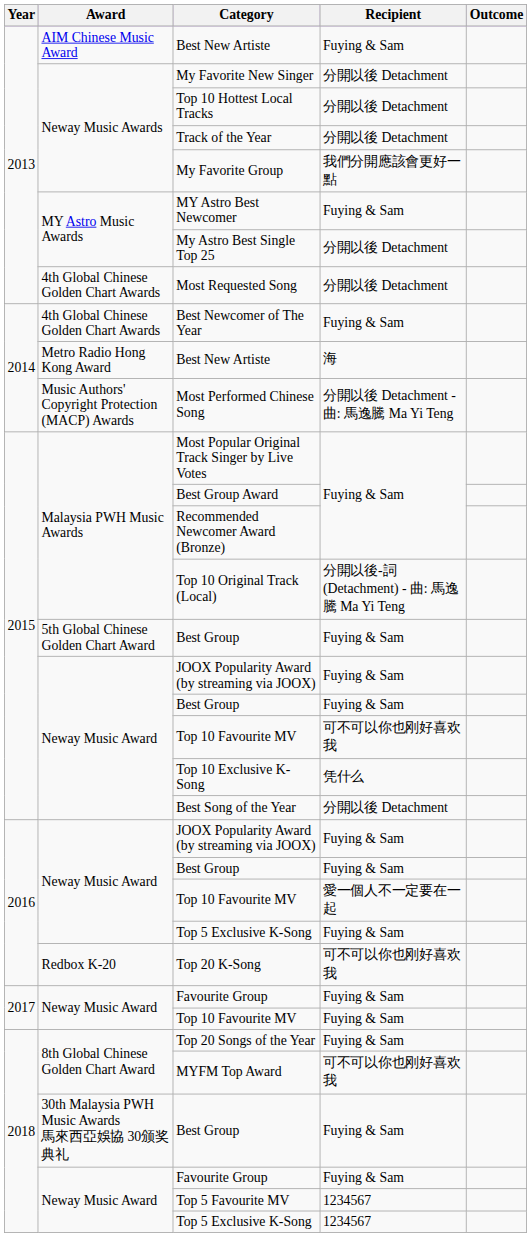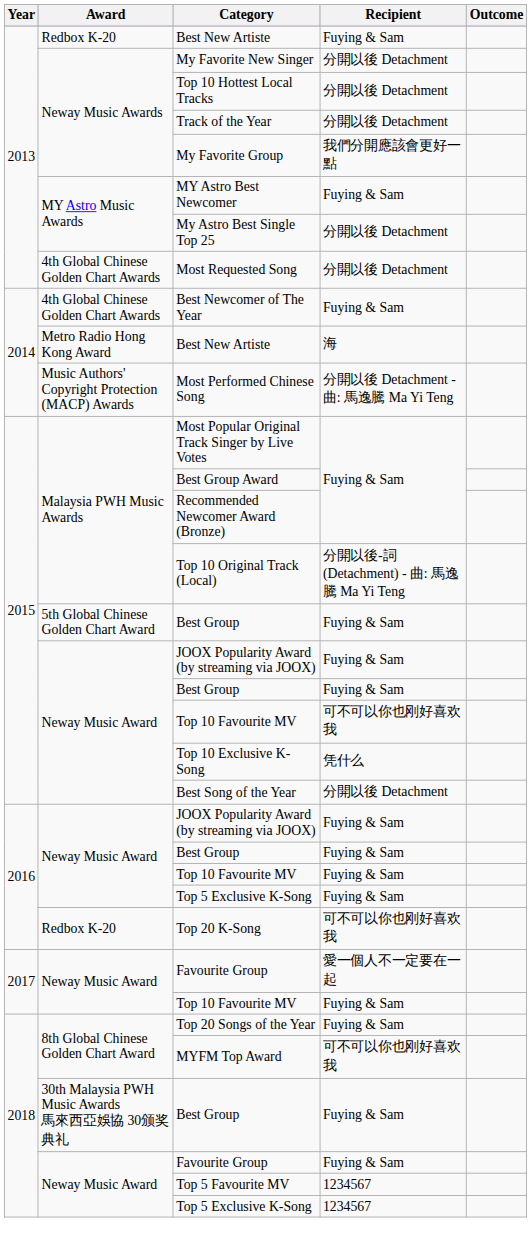 <table class="wikitable">
 <tr style="background:#96c; text-align:center;">
 <th style="text-align:center;">Year</th>
 <th>Award</th>
 <th>Category</th>
 <th>Recipient</th>
 <th>Outcome</th>
 </tr>
 <tr>
 <td rowspan="8">2013</td>
-<td><a href='#'>AIM Chinese Music Award</a></td>
+<td>Redbox K-20</td>
 <td>Best New Artiste</td>
 <td>Fuying & Sam</td>
 <td></td>
 </tr>
 <tr>
 <td rowspan="4">Neway Music Awards</td>
 <td>My Favorite New Singer</td>
 <td>分開以後 Detachment</td>
 <td></td>
 </tr>
 <tr>
 <td>Top 10 Hottest Local Tracks</td>
 <td>分開以後 Detachment</td>
 <td></td>
 </tr>
 <tr>
 <td>Track of the Year</td>
 <td>分開以後 Detachment</td>
 <td></td>
 </tr>
 <tr>
 <td>My Favorite Group</td>
 <td>我們分開應該會更好一點</td>
 <td></td>
 </tr>
 <tr>
 <td rowspan="2">MY <a href='#'>Astro</a> Music Awards</td>
 <td>MY Astro Best Newcomer</td>
 <td>Fuying & Sam</td>
 <td></td>
 </tr>
 <tr>
 <td>My Astro Best Single Top 25</td>
 <td>分開以後 Detachment</td>
 <td></td>
 </tr>
 <tr>
 <td>4th Global Chinese Golden Chart Awards</td>
 <td>Most Requested Song</td>
 <td>分開以後 Detachment</td>
 <td></td>
 </tr>
 <tr>
 <td rowspan="3">2014</td>
 <td>4th Global Chinese Golden Chart Awards</td>
 <td>Best Newcomer of The Year</td>
 <td>Fuying & Sam</td>
 <td></td>
 </tr>
 <tr>
 <td>Metro Radio Hong Kong Award</td>
 <td>Best New Artiste</td>
 <td>海</td>
 <td></td>
 </tr>
 <tr>
 <td>Music Authors' Copyright Protection (MACP) Awards</td>
 <td>Most Performed Chinese Song</td>
 <td>分開以後 Detachment - 曲: 馬逸騰 Ma Yi Teng</td>
 <td></td>
 </tr>
 <tr>
 <td rowspan="10">2015</td>
 <td rowspan="4">Malaysia PWH Music Awards</td>
 <td>Most Popular Original Track Singer by Live Votes</td>
 <td rowspan="3">Fuying & Sam</td>
 <td></td>
 </tr>
 <tr>
 <td>Best Group Award</td>
 <td></td>
 </tr>
 <tr>
 <td>Recommended Newcomer Award (Bronze)</td>
 <td></td>
 </tr>
 <tr>
 <td>Top 10 Original Track (Local)</td>
 <td>分開以後-詞 (Detachment) - 曲: 馬逸騰 Ma Yi Teng</td>
 <td></td>
 </tr>
 <tr>
 <td>5th Global Chinese Golden Chart Award</td>
 <td>Best Group</td>
 <td>Fuying & Sam</td>
 <td></td>
 </tr>
 <tr>
 <td rowspan="5">Neway Music Award</td>
 <td>JOOX Popularity Award (by streaming via JOOX)</td>
 <td>Fuying & Sam</td>
 <td></td>
 </tr>
 <tr>
 <td>Best Group</td>
 <td>Fuying & Sam</td>
 <td></td>
 </tr>
 <tr>
 <td>Top 10 Favourite MV</td>
 <td>可不可以你也刚好喜欢我</td>
 <td></td>
 </tr>
 <tr>
 <td>Top 10 Exclusive K-Song</td>
 <td>凭什么</td>
 <td></td>
 </tr>
 <tr>
 <td>Best Song of the Year</td>
 <td>分開以後 Detachment</td>
 <td></td>
 </tr>
 <tr>
 <td rowspan="5">2016</td>
 <td rowspan="4">Neway Music Award</td>
 <td>JOOX Popularity Award (by streaming via JOOX)</td>
 <td>Fuying & Sam</td>
 <td></td>
 </tr>
 <tr>
 <td>Best Group</td>
 <td>Fuying & Sam</td>
 <td></td>
 </tr>
 <tr>
 <td>Top 10 Favourite MV</td>
-<td>愛一個人不一定要在一起</td>
+<td>Fuying & Sam</td>
 <td></td>
 </tr>
 <tr>
 <td>Top 5 Exclusive K-Song</td>
 <td>Fuying & Sam</td>
 <td></td>
 </tr>
 <tr>
 <td>Redbox K-20</td>
 <td>Top 20 K-Song</td>
 <td>可不可以你也刚好喜欢我</td>
 <td></td>
 </tr>
 <tr>
 <td rowspan="2">2017</td>
 <td rowspan="2">Neway Music Award</td>
 <td>Favourite Group</td>
-<td>Fuying & Sam</td>
+<td>愛一個人不一定要在一起</td>
 <td></td>
 </tr>
 <tr>
 <td>Top 10 Favourite MV</td>
 <td>Fuying & Sam</td>
 <td></td>
 </tr>
 <tr>
 <td rowspan="6">2018</td>
 <td rowspan="2">8th Global Chinese Golden Chart Award</td>
 <td>Top 20 Songs of the Year</td>
 <td>Fuying & Sam</td>
 <td></td>
 </tr>
 <tr>
 <td>MYFM Top Award</td>
 <td>可不可以你也刚好喜欢我</td>
 <td></td>
 </tr>
 <tr>
 <td>30th Malaysia PWH Music Awards<br>馬來西亞娛協 30颁奖典礼</td>
 <td>Best Group</td>
 <td>Fuying & Sam</td>
 <td></td>
 </tr>
 <tr>
 <td rowspan="3">Neway Music Award</td>
 <td>Favourite Group</td>
 <td>Fuying & Sam</td>
 <td></td>
 </tr>
 <tr>
 <td>Top 5 Favourite MV</td>
 <td>1234567</td>
 <td></td>
 </tr>
 <tr>
 <td>Top 5 Exclusive K-Song</td>
 <td>1234567</td>
 <td></td>
 </tr>
 </table>
